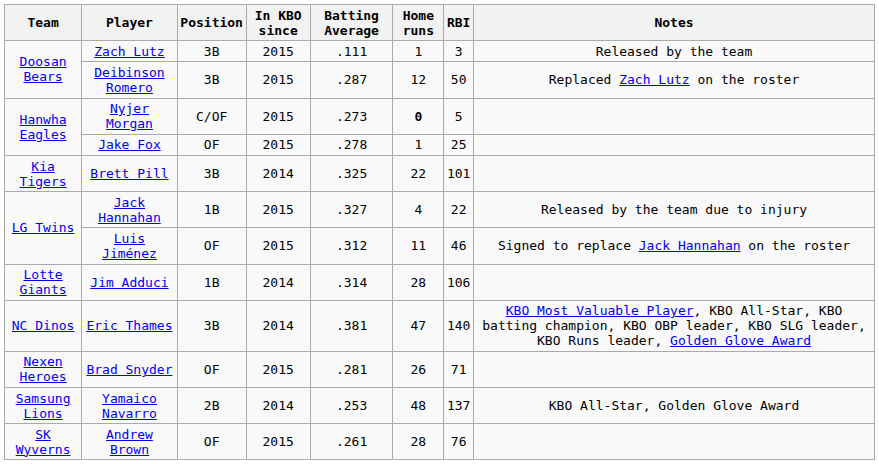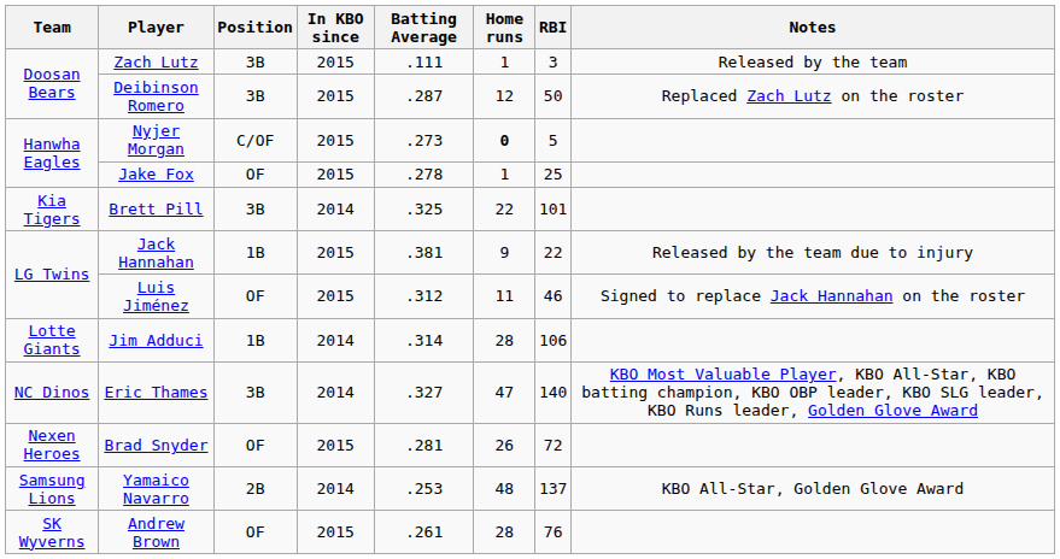 <table class="wikitable sortable" style="text-align:center;">
 <tr>
 <th>Team</th>
 <th>Player</th>
 <th>Position</th>
 <th>In KBO since</th>
 <th>Batting Average</th>
 <th>Home runs</th>
 <th>RBI</th>
 <th>Notes</th>
 </tr>
 <tr>
 <td rowspan = 2><a href='#'>Doosan Bears</a></td>
 <td><a href='#'>Zach Lutz</a></td>
 <td>3B</td>
 <td>2015</td>
 <td>.111</td>
 <td>1</td>
 <td>3</td>
 <td>Released by the team</td>
 </tr>
 <tr>
 <td><a href='#'>Deibinson Romero</a></td>
 <td>3B</td>
 <td>2015</td>
 <td>.287</td>
 <td>12</td>
 <td>50</td>
 <td>Replaced <a href='#'>Zach Lutz</a> on the roster</td>
 </tr>
 <tr>
 <td rowspan = 2><a href='#'>Hanwha Eagles</a></td>
 <td><a href='#'>Nyjer Morgan</a></td>
 <td>C/OF</td>
 <td>2015</td>
 <td>.273</td>
 <td><strong>0</strong></td>
 <td>5</td>
 <td></td>
 </tr>
 <tr>
 <td><a href='#'>Jake Fox</a></td>
 <td>OF</td>
 <td>2015</td>
 <td>.278</td>
 <td>1</td>
 <td>25</td>
 <td></td>
 </tr>
 <tr>
 <td><a href='#'>Kia Tigers</a></td>
 <td><a href='#'>Brett Pill</a></td>
 <td>3B</td>
 <td>2014</td>
 <td>.325</td>
 <td>22</td>
 <td>101</td>
 <td></td>
 </tr>
 <tr>
 <td rowspan=2><a href='#'>LG Twins</a></td>
 <td><a href='#'>Jack Hannahan</a></td>
 <td>1B</td>
 <td>2015</td>
-<td>.327</td>
-<td>4</td>
+<td>.381</td>
+<td>9</td>
 <td>22</td>
 <td>Released by the team due to injury</td>
 </tr>
 <tr>
 <td><a href='#'>Luis Jiménez</a></td>
 <td>OF</td>
 <td>2015</td>
 <td>.312</td>
 <td>11</td>
 <td>46</td>
 <td>Signed to replace <a href='#'>Jack Hannahan</a> on the roster</td>
 </tr>
 <tr>
 <td><a href='#'>Lotte Giants</a></td>
 <td><a href='#'>Jim Adduci</a></td>
 <td>1B</td>
 <td>2014</td>
 <td>.314</td>
 <td>28</td>
 <td>106</td>
 <td></td>
 </tr>
 <tr>
 <td><a href='#'>NC Dinos</a></td>
 <td><a href='#'>Eric Thames</a></td>
 <td>3B</td>
 <td>2014</td>
-<td>.381</td>
+<td>.327</td>
 <td>47</td>
 <td>140</td>
 <td><a href='#'>KBO Most Valuable Player</a>, KBO All-Star, KBO batting champion, KBO OBP leader, KBO SLG leader, KBO Runs leader, <a href='#'>Golden Glove Award</a></td>
 </tr>
 <tr>
 <td><a href='#'>Nexen Heroes</a></td>
 <td><a href='#'>Brad Snyder</a></td>
 <td>OF</td>
 <td>2015</td>
 <td>.281</td>
 <td>26</td>
-<td>71</td>
+<td>72</td>
 <td></td>
 </tr>
 <tr>
 <td><a href='#'>Samsung Lions</a></td>
 <td><a href='#'>Yamaico Navarro</a></td>
 <td>2B</td>
 <td>2014</td>
 <td>.253</td>
 <td>48</td>
 <td>137</td>
 <td>KBO All-Star, Golden Glove Award</td>
 </tr>
 <tr>
 <td><a href='#'>SK Wyverns</a></td>
 <td><a href='#'>Andrew Brown</a></td>
 <td>OF</td>
 <td>2015</td>
 <td>.261</td>
 <td>28</td>
 <td>76</td>
 <td></td>
 </tr>
 <tr>
 </tr>
 </table>
